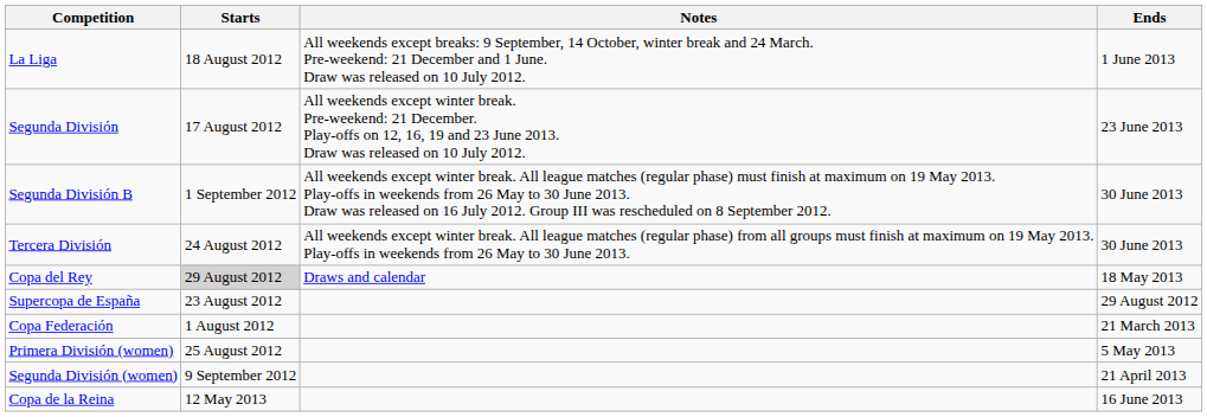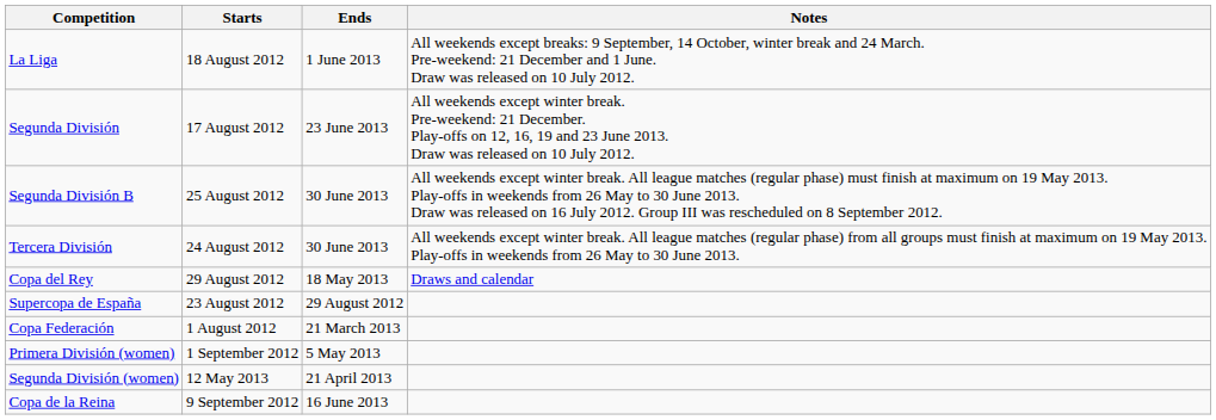 <table class="wikitable">
 <tr>
 <th>Competition</th>
 <th>Starts</th>
+<th>Ends</th>
 <th>Notes</th>
-<th>Ends</th>
 </tr>
 <tr>
 <td><a href='#'>La Liga</a></td>
 <td>18 August 2012</td>
+<td>1 June 2013</td>
 <td>All weekends except breaks: 9 September, 14 October, winter break and 24 March.<br>Pre-weekend: 21 December and 1 June.<br>Draw was released on 10 July 2012.</td>
-<td>1 June 2013</td>
 </tr>
 <tr>
 <td><a href='#'>Segunda División</a></td>
 <td>17 August 2012</td>
+<td>23 June 2013</td>
 <td>All weekends except winter break.<br>Pre-weekend: 21 December.<br>Play-offs on 12, 16, 19 and 23 June 2013.<br>Draw was released on 10 July 2012.</td>
-<td>23 June 2013</td>
 </tr>
 <tr>
 <td><a href='#'>Segunda División B</a></td>
-<td>1 September 2012</td>
+<td>25 August 2012</td>
+<td>30 June 2013</td>
 <td>All weekends except winter break. All league matches (regular phase) must finish at maximum on 19 May 2013.<br>Play-offs in weekends from 26 May to 30 June 2013.<br>Draw was released on 16 July 2012. Group III was rescheduled on 8 September 2012.</td>
-<td>30 June 2013</td>
 </tr>
 <tr>
 <td><a href='#'>Tercera División</a></td>
 <td>24 August 2012</td>
+<td>30 June 2013</td>
 <td>All weekends except winter break. All league matches (regular phase) from all groups must finish at maximum on 19 May 2013.<br>Play-offs in weekends from 26 May to 30 June 2013.</td>
-<td>30 June 2013</td>
 </tr>
 <tr>
 <td><a href='#'>Copa del Rey</a></td>
-<td style="background: lightgrey;">29 August 2012</td>
+<td>29 August 2012</td>
+<td>18 May 2013</td>
 <td><a href='#'>Draws and calendar</a></td>
-<td>18 May 2013</td>
 </tr>
 <tr>
 <td><a href='#'>Supercopa de España</a></td>
 <td>23 August 2012</td>
+<td>29 August 2012</td>
 <td></td>
-<td>29 August 2012</td>
 </tr>
 <tr>
 <td><a href='#'>Copa Federación</a></td>
 <td>1 August 2012</td>
+<td>21 March 2013</td>
 <td></td>
-<td>21 March 2013</td>
 </tr>
 <tr>
 <td><a href='#'>Primera División (women)</a></td>
-<td>25 August 2012</td>
+<td>1 September 2012</td>
+<td>5 May 2013</td>
 <td></td>
-<td>5 May 2013</td>
 </tr>
 <tr>
 <td><a href='#'>Segunda División (women)</a></td>
-<td>9 September 2012</td>
+<td>12 May 2013</td>
+<td>21 April 2013</td>
 <td></td>
-<td>21 April 2013</td>
 </tr>
 <tr>
 <td><a href='#'>Copa de la Reina</a></td>
-<td>12 May 2013</td>
+<td>9 September 2012</td>
+<td>16 June 2013</td>
 <td></td>
-<td>16 June 2013</td>
 </tr>
 </table>
